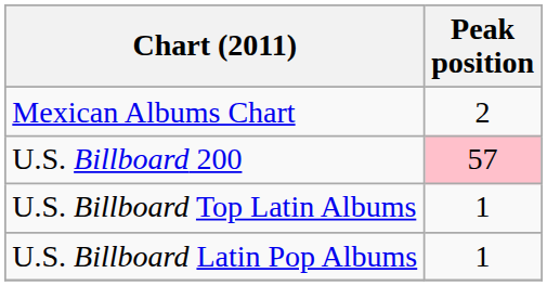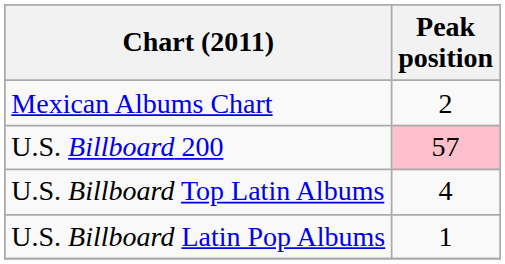 <table class="wikitable sortable">
 <tr>
 <th align="left">Chart (2011)</th>
 <th align="left">Peak<br>position</th>
 </tr>
 <tr>
 <td align="left"><a href='#'>Mexican Albums Chart</a></td>
 <td align="center">2</td>
 </tr>
 <tr>
 <td align="left">U.S. <a href='#'><em>Billboard</em> 200</a></td>
 <td align="center" style="background: pink;">57</td>
 </tr>
 <tr>
 <td align="left">U.S. <em>Billboard</em> <a href='#'>Top Latin Albums</a></td>
-<td align="center">1</td>
+<td align="center">4</td>
 </tr>
 <tr>
 <td align="left">U.S. <em>Billboard</em> <a href='#'>Latin Pop Albums</a></td>
 <td align="center">1</td>
 </tr>
 <tr>
 </tr>
 </table>
